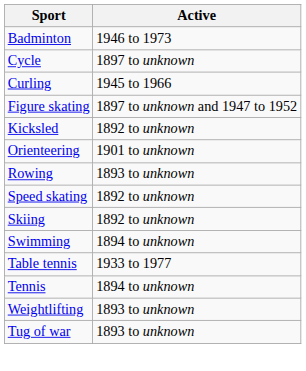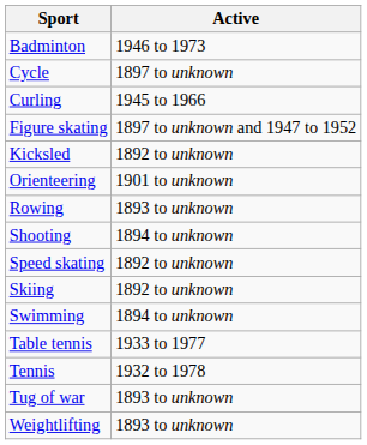 <table class="wikitable">
 <tr>
 <th>Sport</th>
 <th>Active</th>
 </tr>
 <tr>
 <td><a href='#'>Badminton</a></td>
 <td>1946 to 1973</td>
 </tr>
 <tr>
 <td><a href='#'>Cycle</a></td>
 <td>1897 to <em>unknown</em></td>
 </tr>
 <tr>
 <td><a href='#'>Curling</a></td>
 <td>1945 to 1966</td>
 </tr>
 <tr>
 <td><a href='#'>Figure skating</a></td>
 <td>1897 to <em>unknown</em> and 1947 to 1952</td>
 </tr>
 <tr>
 <td><a href='#'>Kicksled</a></td>
 <td>1892  to <em>unknown</em></td>
 </tr>
 <tr>
 <td><a href='#'>Orienteering</a></td>
 <td>1901 to <em>unknown</em></td>
 </tr>
 <tr>
 <td><a href='#'>Rowing</a></td>
 <td>1893 to <em>unknown</em></td>
 </tr>
 <tr>
+<td><a href='#'>Shooting</a></td>
+<td>1894 to <em>unknown</em></td>
+</tr>
+<tr>
 <td><a href='#'>Speed skating</a></td>
 <td>1892 to <em>unknown</em></td>
 </tr>
 <tr>
 <td><a href='#'>Skiing</a></td>
 <td>1892 to <em>unknown</em></td>
 </tr>
 <tr>
 <td><a href='#'>Swimming</a></td>
 <td>1894 to <em>unknown</em></td>
 </tr>
 <tr>
 <td><a href='#'>Table tennis</a></td>
 <td>1933 to 1977</td>
 </tr>
 <tr>
 <td><a href='#'>Tennis</a></td>
-<td>1894 to <em>unknown</em></td>
+<td>1932 to 1978</td>
+</tr>
+<tr>
+<td><a href='#'>Tug of war</a></td>
+<td>1893 to <em>unknown</em></td>
 </tr>
 <tr>
 <td><a href='#'>Weightlifting</a></td>
 <td>1893 to <em>unknown</em></td>
 </tr>
-<tr>
-<td><a href='#'>Tug of war</a></td>
-<td>1893 to <em>unknown</em></td>
-</tr>
 </table>
